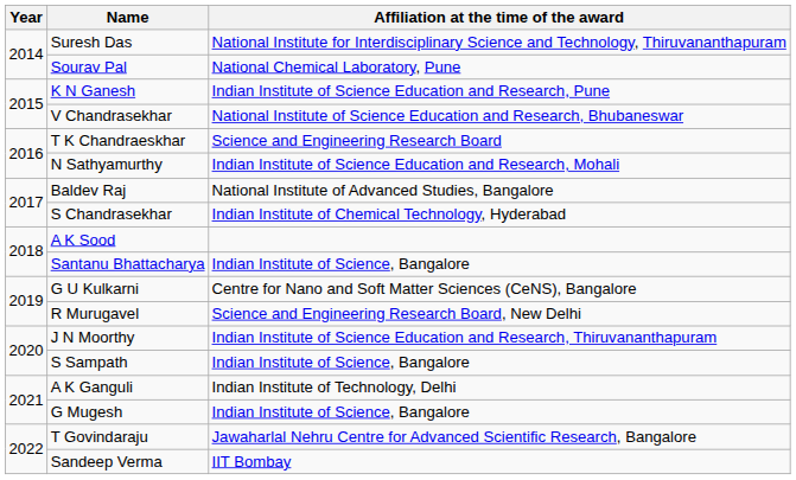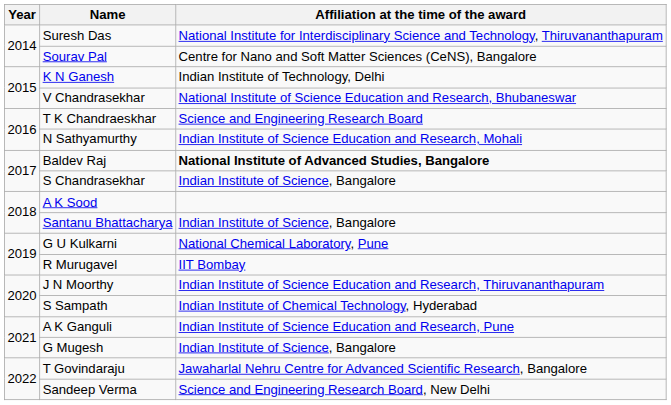 <table class="wikitable">
 <tr>
 <th>Year</th>
 <th>Name</th>
 <th>Affiliation at the time of the award</th>
 </tr>
 <tr>
 <td rowspan=2>2014</td>
 <td>Suresh Das</td>
 <td><a href='#'>National Institute for Interdisciplinary Science and Technology</a>, <a href='#'>Thiruvananthapuram</a></td>
 </tr>
 <tr>
 <td><a href='#'>Sourav Pal</a></td>
-<td><a href='#'>National Chemical Laboratory</a>, <a href='#'>Pune</a></td>
+<td>Centre for Nano and Soft Matter Sciences (CeNS), Bangalore</td>
 </tr>
 <tr>
 <td rowspan=2>2015</td>
 <td><a href='#'>K N Ganesh</a></td>
-<td><a href='#'>Indian Institute of Science Education and Research, Pune</a></td>
+<td>Indian Institute of Technology, Delhi</td>
 </tr>
 <tr>
 <td>V Chandrasekhar</td>
 <td><a href='#'>National Institute of Science Education and Research, Bhubaneswar</a></td>
 </tr>
 <tr>
 <td rowspan=2>2016</td>
 <td>T K Chandraeskhar</td>
 <td><a href='#'>Science and Engineering Research Board</a></td>
 </tr>
 <tr>
 <td>N Sathyamurthy</td>
 <td><a href='#'>Indian Institute of Science Education and Research, Mohali</a></td>
 </tr>
 <tr>
 <td rowspan=2>2017</td>
 <td>Baldev Raj</td>
-<td>National Institute of Advanced Studies, Bangalore</td>
+<td><strong>National Institute of Advanced Studies, Bangalore</strong></td>
 </tr>
 <tr>
 <td>S Chandrasekhar</td>
-<td><a href='#'>Indian Institute of Chemical Technology</a>, Hyderabad</td>
+<td><a href='#'>Indian Institute of Science</a>, Bangalore</td>
 </tr>
 <tr>
 <td rowspan=2>2018</td>
 <td><a href='#'>A K Sood</a></td>
 <td></td>
 </tr>
 <tr>
 <td><a href='#'>Santanu Bhattacharya</a></td>
 <td><a href='#'>Indian Institute of Science</a>, Bangalore</td>
 </tr>
 <tr>
 <td rowspan=2>2019</td>
 <td>G U Kulkarni</td>
-<td>Centre for Nano and Soft Matter Sciences (CeNS), Bangalore</td>
+<td><a href='#'>National Chemical Laboratory</a>, <a href='#'>Pune</a></td>
 </tr>
 <tr>
 <td>R Murugavel</td>
-<td><a href='#'>Science and Engineering Research Board</a>, New Delhi</td>
+<td><a href='#'>IIT Bombay</a></td>
 </tr>
 <tr>
 <td rowspan=2>2020</td>
 <td>J N Moorthy</td>
 <td><a href='#'>Indian Institute of Science Education and Research, Thiruvananthapuram </a></td>
 </tr>
 <tr>
 <td>S Sampath</td>
-<td><a href='#'>Indian Institute of Science</a>, Bangalore</td>
+<td><a href='#'>Indian Institute of Chemical Technology</a>, Hyderabad</td>
 </tr>
 <tr>
 <td rowspan=2>2021</td>
 <td>A K Ganguli</td>
-<td>Indian Institute of Technology, Delhi</td>
+<td><a href='#'>Indian Institute of Science Education and Research, Pune</a></td>
 </tr>
 <tr>
 <td>G Mugesh</td>
 <td><a href='#'>Indian Institute of Science</a>, Bangalore</td>
 </tr>
 <tr>
 <td rowspan=2>2022</td>
 <td>T Govindaraju</td>
 <td><a href='#'>Jawaharlal Nehru Centre for Advanced Scientific Research</a>, Bangalore</td>
 </tr>
 <tr>
 <td>Sandeep Verma</td>
-<td><a href='#'>IIT Bombay</a></td>
+<td><a href='#'>Science and Engineering Research Board</a>, New Delhi</td>
 </tr>
 </table>
